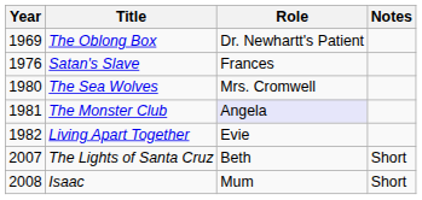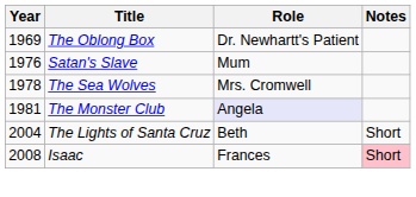 <table class="wikitable">
 <tr>
 <th>Year</th>
 <th>Title</th>
 <th>Role</th>
 <th>Notes</th>
 </tr>
 <tr>
 <td>1969</td>
 <td><em><a href='#'>The Oblong Box</a></em></td>
 <td>Dr. Newhartt's Patient</td>
 <td></td>
 </tr>
 <tr>
 <td>1976</td>
 <td><em><a href='#'>Satan's Slave</a></em></td>
-<td>Frances</td>
+<td>Mum</td>
 <td></td>
 </tr>
 <tr>
-<td>1980</td>
+<td>1978</td>
 <td><em><a href='#'>The Sea Wolves</a></em></td>
 <td>Mrs. Cromwell</td>
 <td></td>
 </tr>
 <tr>
 <td>1981</td>
 <td><em><a href='#'>The Monster Club</a></em></td>
 <td style="background: lavender;">Angela</td>
 <td></td>
 </tr>
 <tr>
-<td>1982</td>
-<td><em><a href='#'>Living Apart Together</a></em></td>
-<td>Evie</td>
-<td></td>
-</tr>
-<tr>
-<td>2007</td>
+<td>2004</td>
 <td><em>The Lights of Santa Cruz</em></td>
 <td>Beth</td>
 <td>Short</td>
 </tr>
 <tr>
 <td>2008</td>
 <td><em>Isaac</em></td>
-<td>Mum</td>
-<td>Short</td>
+<td>Frances</td>
+<td style="background: pink;">Short</td>
 </tr>
 </table>
